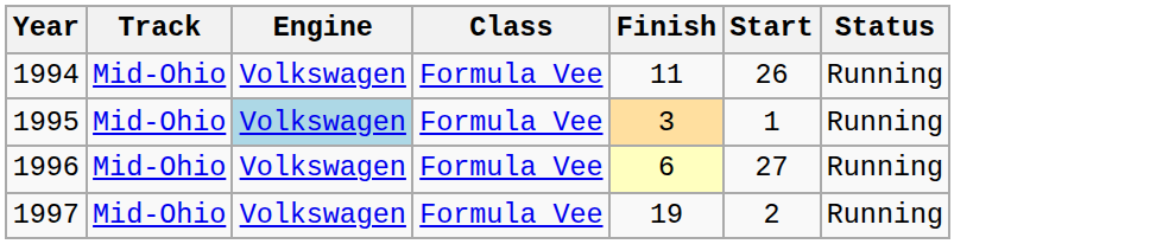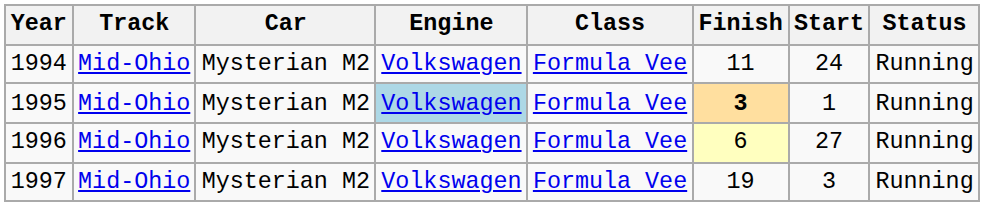 <table class="wikitable" style="text-align:center; font-size:90%">
 <tr>
 <th>Year</th>
 <th>Track</th>
+<th>Car</th>
 <th>Engine</th>
 <th>Class</th>
 <th>Finish</th>
 <th>Start</th>
 <th>Status</th>
 </tr>
 <tr>
 <td>1994</td>
 <td><a href='#'>Mid-Ohio</a></td>
+<td>Mysterian M2</td>
 <td><a href='#'>Volkswagen</a></td>
 <td><a href='#'>Formula Vee</a></td>
 <td>11</td>
-<td>26</td>
+<td>24</td>
 <td>Running</td>
 </tr>
 <tr>
 <td>1995</td>
 <td><a href='#'>Mid-Ohio</a></td>
+<td>Mysterian M2</td>
 <td style="background: lightblue;"><a href='#'>Volkswagen</a></td>
 <td><a href='#'>Formula Vee</a></td>
-<td style="background:#FFDF9F;">3</td>
+<td style="background:#FFDF9F;"><strong>3</strong></td>
 <td>1</td>
 <td>Running</td>
 </tr>
 <tr>
 <td>1996</td>
 <td><a href='#'>Mid-Ohio</a></td>
+<td>Mysterian M2</td>
 <td><a href='#'>Volkswagen</a></td>
 <td><a href='#'>Formula Vee</a></td>
 <td style="background:#FFFFBF;">6</td>
 <td>27</td>
 <td>Running</td>
 </tr>
 <tr>
 <td>1997</td>
 <td><a href='#'>Mid-Ohio</a></td>
+<td>Mysterian M2</td>
 <td><a href='#'>Volkswagen</a></td>
 <td><a href='#'>Formula Vee</a></td>
 <td>19</td>
-<td>2</td>
+<td>3</td>
 <td>Running</td>
 </tr>
 </table>
